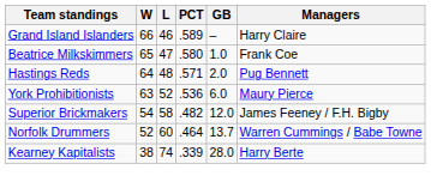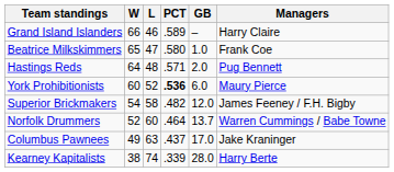 <table class="wikitable">
 <tr>
 <th>Team standings</th>
 <th>W</th>
 <th>L</th>
 <th>PCT</th>
 <th>GB</th>
 <th>Managers</th>
 </tr>
 <tr>
 <td><a href='#'>Grand Island Islanders</a></td>
 <td>66</td>
 <td>46</td>
 <td>.589</td>
 <td>–</td>
 <td>Harry Claire</td>
 </tr>
 <tr>
 <td><a href='#'>Beatrice Milkskimmers</a></td>
 <td>65</td>
 <td>47</td>
 <td>.580</td>
 <td>1.0</td>
 <td>Frank Coe</td>
 </tr>
 <tr>
 <td><a href='#'>Hastings Reds</a></td>
 <td>64</td>
 <td>48</td>
 <td>.571</td>
 <td>2.0</td>
 <td><a href='#'>Pug Bennett</a></td>
 </tr>
 <tr>
 <td><a href='#'>York Prohibitionists</a></td>
-<td>63</td>
+<td>60</td>
 <td>52</td>
-<td>.536</td>
+<td><strong>.536</strong></td>
 <td>6.0</td>
 <td><a href='#'>Maury Pierce</a></td>
 </tr>
 <tr>
 <td><a href='#'>Superior Brickmakers</a></td>
 <td>54</td>
 <td>58</td>
 <td>.482</td>
 <td>12.0</td>
 <td>James Feeney / F.H. Bigby</td>
 </tr>
 <tr>
 <td><a href='#'>Norfolk Drummers</a></td>
 <td>52</td>
 <td>60</td>
 <td>.464</td>
 <td>13.7</td>
 <td><a href='#'>Warren Cummings</a> / <a href='#'>Babe Towne</a></td>
 </tr>
 <tr>
+<td><a href='#'>Columbus Pawnees</a></td>
+<td>49</td>
+<td>63</td>
+<td>.437</td>
+<td>17.0</td>
+<td>Jake Kraninger</td>
+</tr>
+<tr>
 <td><a href='#'>Kearney Kapitalists</a></td>
 <td>38</td>
 <td>74</td>
 <td>.339</td>
 <td>28.0</td>
 <td><a href='#'>Harry Berte</a></td>
 </tr>
 </table>
